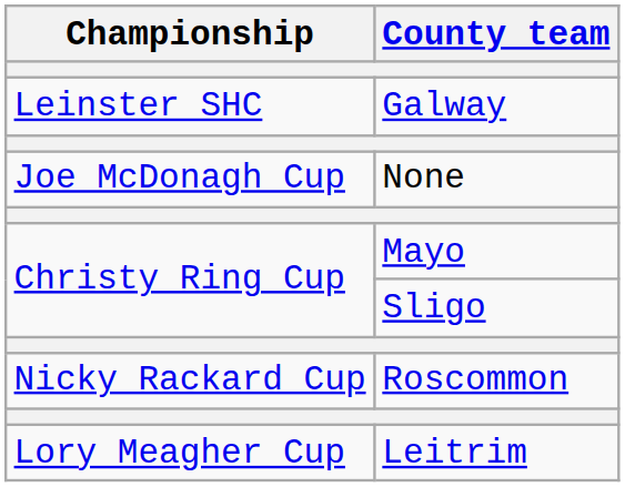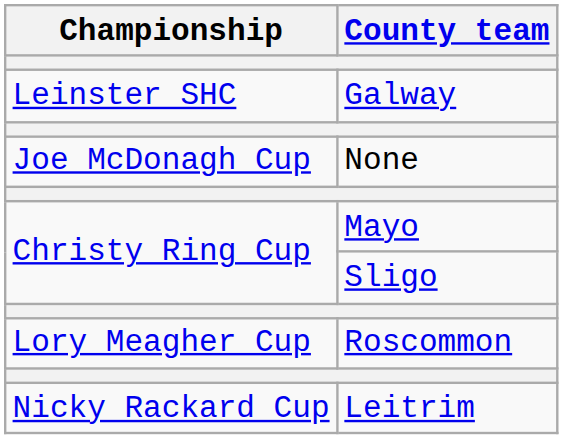 <table class="wikitable sortable">
 <tr>
 <th>Championship</th>
 <th><a href='#'>County team</a></th>
 </tr>
 <tr>
 <th colspan="2"></th>
 </tr>
 <tr>
 <td><a href='#'>Leinster SHC</a></td>
 <td> <a href='#'>Galway</a></td>
 </tr>
 <tr>
 <th colspan="2"></th>
 </tr>
 <tr>
 <td><a href='#'>Joe McDonagh Cup</a></td>
 <td>None</td>
 </tr>
 <tr>
 <th colspan="2"></th>
 </tr>
 <tr>
 <td rowspan="2"><a href='#'>Christy Ring Cup</a></td>
 <td> <a href='#'>Mayo</a></td>
 </tr>
 <tr>
 <td> <a href='#'>Sligo</a></td>
 </tr>
 <tr>
 <th colspan="2"></th>
 </tr>
 <tr>
-<td><a href='#'>Nicky Rackard Cup</a></td>
+<td><a href='#'>Lory Meagher Cup</a></td>
 <td> <a href='#'>Roscommon</a></td>
 </tr>
 <tr>
 <th colspan="2"></th>
 </tr>
 <tr>
-<td><a href='#'>Lory Meagher Cup</a></td>
+<td><a href='#'>Nicky Rackard Cup</a></td>
 <td> <a href='#'>Leitrim</a></td>
 </tr>
 </table>
